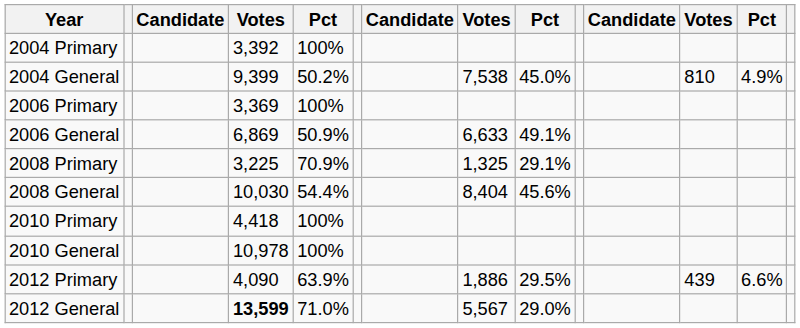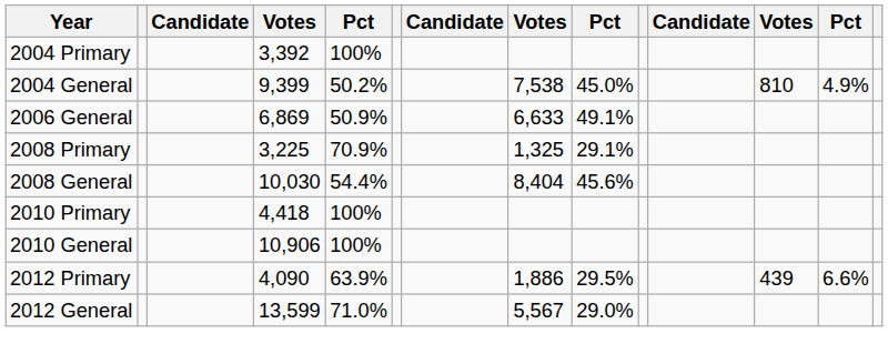 <table class="wikitable" style="margin:0.5em ; font-size:95%">
 <tr>
 <th>Year</th>
 <th></th>
 <th>Candidate</th>
 <th>Votes</th>
 <th>Pct</th>
 <th></th>
 <th>Candidate</th>
 <th>Votes</th>
 <th>Pct</th>
 <th></th>
 <th>Candidate</th>
 <th>Votes</th>
 <th>Pct</th>
 <th></th>
 </tr>
 <tr>
 <td>2004 Primary</td>
 <td></td>
 <td></td>
 <td>3,392</td>
 <td>100%</td>
 <td></td>
 <td></td>
 <td></td>
 <td></td>
 <td></td>
 <td></td>
 <td></td>
 <td></td>
 <td></td>
 </tr>
 <tr>
 <td>2004 General</td>
 <td></td>
 <td></td>
 <td>9,399</td>
 <td>50.2%</td>
 <td></td>
 <td></td>
 <td>7,538</td>
 <td>45.0%</td>
 <td></td>
 <td></td>
 <td>810</td>
 <td>4.9%</td>
-<td></td>
-</tr>
-<tr>
-<td>2006 Primary</td>
-<td></td>
-<td></td>
-<td>3,369</td>
-<td>100%</td>
-<td></td>
-<td></td>
-<td></td>
-<td></td>
-<td></td>
-<td></td>
-<td></td>
-<td></td>
 <td></td>
 </tr>
 <tr>
 <td>2006 General</td>
 <td></td>
 <td></td>
 <td>6,869</td>
 <td>50.9%</td>
 <td></td>
 <td></td>
 <td>6,633</td>
 <td>49.1%</td>
 <td></td>
 <td></td>
 <td></td>
 <td></td>
 <td></td>
 </tr>
 <tr>
 <td>2008 Primary</td>
 <td></td>
 <td></td>
 <td>3,225</td>
 <td>70.9%</td>
 <td></td>
 <td></td>
 <td>1,325</td>
 <td>29.1%</td>
 <td></td>
 <td></td>
 <td></td>
 <td></td>
 <td></td>
 </tr>
 <tr>
 <td>2008 General</td>
 <td></td>
 <td></td>
 <td>10,030</td>
 <td>54.4%</td>
 <td></td>
 <td></td>
 <td>8,404</td>
 <td>45.6%</td>
 <td></td>
 <td></td>
 <td></td>
 <td></td>
 <td></td>
 </tr>
 <tr>
 <td>2010 Primary</td>
 <td></td>
 <td></td>
 <td>4,418</td>
 <td>100%</td>
 <td></td>
 <td></td>
 <td></td>
 <td></td>
 <td></td>
 <td></td>
 <td></td>
 <td></td>
 <td></td>
 </tr>
 <tr>
 <td>2010 General</td>
 <td></td>
 <td></td>
-<td>10,978</td>
+<td>10,906</td>
 <td>100%</td>
 <td></td>
 <td></td>
 <td></td>
 <td></td>
 <td></td>
 <td></td>
 <td></td>
 <td></td>
 <td></td>
 </tr>
 <tr>
 <td>2012 Primary</td>
 <td></td>
 <td></td>
 <td>4,090</td>
 <td>63.9%</td>
 <td></td>
 <td></td>
 <td>1,886</td>
 <td>29.5%</td>
 <td></td>
 <td></td>
 <td>439</td>
 <td>6.6%</td>
 <td></td>
 </tr>
 <tr>
 <td>2012 General</td>
 <td></td>
 <td></td>
-<td><strong>13,599</strong></td>
+<td>13,599</td>
 <td>71.0%</td>
 <td></td>
 <td></td>
 <td>5,567</td>
 <td>29.0%</td>
 <td></td>
 <td></td>
 <td></td>
 <td></td>
 <td></td>
 </tr>
 </table>
